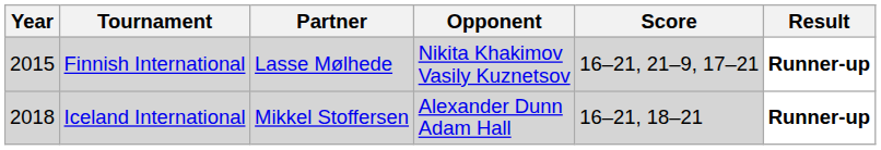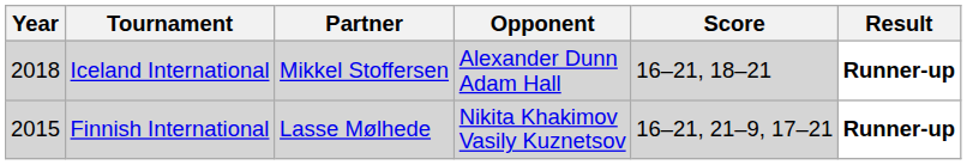 <table class="sortable wikitable" style="font-size: 90%;">
 <tr>
 <th>Year</th>
 <th>Tournament</th>
 <th>Partner</th>
 <th>Opponent</th>
 <th>Score</th>
 <th>Result</th>
 </tr>
 <tr style="background:#D5D5D5">
+<td align="center">2018</td>
+<td align="left"><a href='#'>Iceland International</a></td>
+<td align="left"> <a href='#'>Mikkel Stoffersen</a></td>
+<td align="left"> <a href='#'>Alexander Dunn</a><br> <a href='#'>Adam Hall</a></td>
+<td align="left">16–21, 18–21</td>
+<td style="text-align:left; background:white"> <strong>Runner-up</strong></td>
+</tr>
+<tr style="background:#D5D5D5">
 <td align="center">2015</td>
 <td align="left"><a href='#'>Finnish International</a></td>
 <td align="left"> <a href='#'>Lasse Mølhede</a></td>
 <td align="left"> <a href='#'>Nikita Khakimov</a><br> <a href='#'>Vasily Kuznetsov</a></td>
 <td align="left">16–21, 21–9, 17–21</td>
 <td style="text-align:left; background:white"> <strong>Runner-up</strong></td>
 </tr>
-<tr style="background:#D5D5D5">
-<td align="center">2018</td>
-<td align="left"><a href='#'>Iceland International</a></td>
-<td align="left"> <a href='#'>Mikkel Stoffersen</a></td>
-<td align="left"> <a href='#'>Alexander Dunn</a><br> <a href='#'>Adam Hall</a></td>
-<td align="left">16–21, 18–21</td>
-<td style="text-align:left; background:white"> <strong>Runner-up</strong></td>
-</tr>
 </table>
